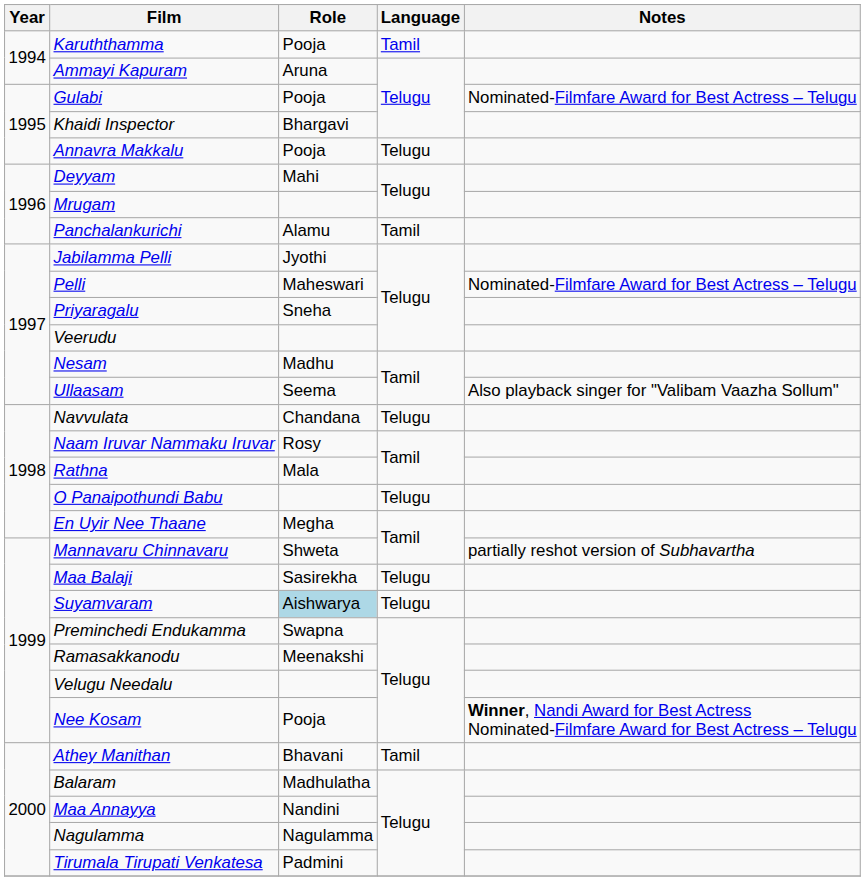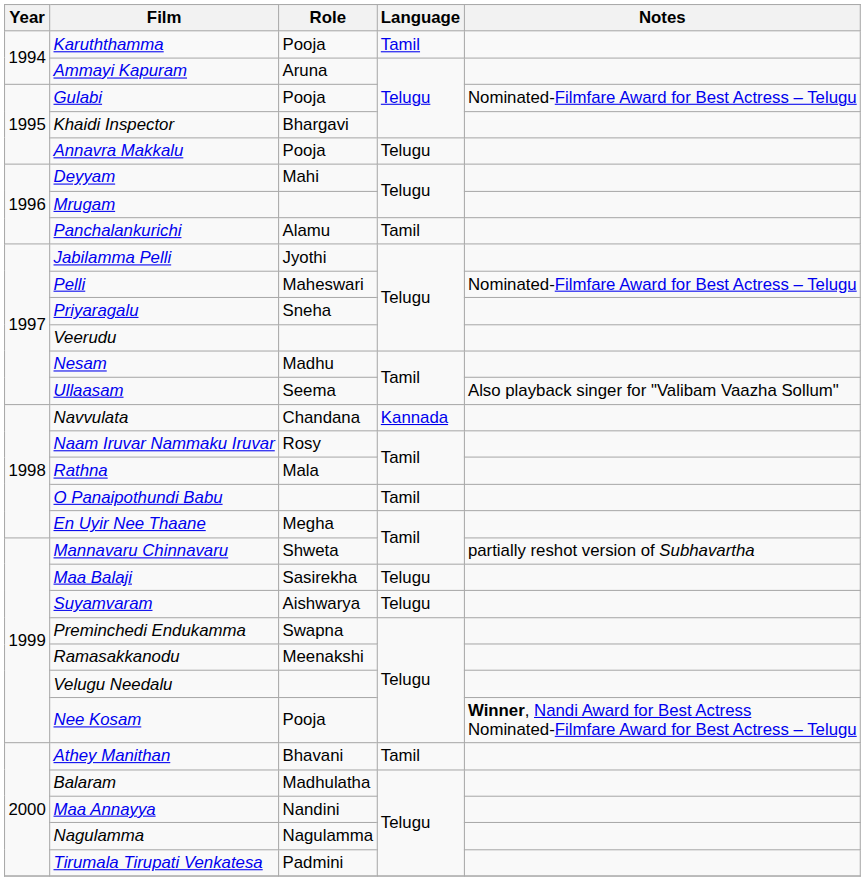 <table class="wikitable sortable">
 <tr>
 <th>Year</th>
 <th>Film</th>
 <th>Role</th>
 <th>Language</th>
 <th class=unsortable>Notes</th>
 </tr>
 <tr>
 <td rowspan="2">1994</td>
 <td><em><a href='#'>Karuththamma</a></em></td>
 <td>Pooja</td>
 <td><a href='#'>Tamil</a></td>
 <td></td>
 </tr>
 <tr>
 <td><em><a href='#'>Ammayi Kapuram</a></em></td>
 <td>Aruna</td>
 <td rowspan="3"><a href='#'>Telugu</a></td>
 <td></td>
 </tr>
 <tr>
 <td rowspan="3">1995</td>
 <td><em><a href='#'>Gulabi</a></em></td>
 <td>Pooja</td>
 <td>Nominated-<a href='#'>Filmfare Award for Best Actress – Telugu</a></td>
 </tr>
 <tr>
 <td><em>Khaidi Inspector</em></td>
 <td>Bhargavi</td>
 <td></td>
 </tr>
 <tr>
 <td><em><a href='#'>Annavra Makkalu</a></em></td>
 <td>Pooja</td>
 <td>Telugu</td>
 <td></td>
 </tr>
 <tr>
 <td rowspan="3">1996</td>
 <td><em><a href='#'>Deyyam</a></em></td>
 <td>Mahi</td>
 <td rowspan="2">Telugu</td>
 <td></td>
 </tr>
 <tr>
 <td><em><a href='#'>Mrugam</a></em></td>
 <td></td>
 <td></td>
 </tr>
 <tr>
 <td><em><a href='#'>Panchalankurichi</a></em></td>
 <td>Alamu</td>
 <td>Tamil</td>
 <td></td>
 </tr>
 <tr>
 <td rowspan="6">1997</td>
 <td><em><a href='#'>Jabilamma Pelli</a></em></td>
 <td>Jyothi</td>
 <td rowspan="4">Telugu</td>
 <td></td>
 </tr>
 <tr>
 <td><em><a href='#'>Pelli</a></em></td>
 <td>Maheswari</td>
 <td>Nominated-<a href='#'>Filmfare Award for Best Actress – Telugu</a></td>
 </tr>
 <tr>
 <td><em><a href='#'>Priyaragalu</a></em></td>
 <td>Sneha</td>
 <td></td>
 </tr>
 <tr>
 <td><em>Veerudu</em></td>
 <td></td>
 <td></td>
 </tr>
 <tr>
 <td><em><a href='#'>Nesam</a></em></td>
 <td>Madhu</td>
 <td rowspan="2">Tamil</td>
 <td></td>
 </tr>
 <tr>
 <td><em><a href='#'>Ullaasam</a></em></td>
 <td>Seema</td>
 <td>Also playback singer for	"Valibam Vaazha Sollum"</td>
 </tr>
 <tr>
 <td rowspan="5">1998</td>
 <td><em>Navvulata</em></td>
 <td>Chandana</td>
-<td>Telugu</td>
+<td><a href='#'>Kannada</a></td>
 <td></td>
 </tr>
 <tr>
 <td><em><a href='#'>Naam Iruvar Nammaku Iruvar</a></em></td>
 <td>Rosy</td>
 <td rowspan="2">Tamil</td>
 <td></td>
 </tr>
 <tr>
 <td><em><a href='#'>Rathna</a></em></td>
 <td>Mala</td>
 <td></td>
 </tr>
 <tr>
 <td><em><a href='#'>O Panaipothundi Babu</a></em></td>
 <td></td>
-<td>Telugu</td>
+<td>Tamil</td>
 <td></td>
 </tr>
 <tr>
 <td><em><a href='#'>En Uyir Nee Thaane</a></em></td>
 <td>Megha</td>
 <td rowspan="2">Tamil</td>
 <td></td>
 </tr>
 <tr>
 <td rowspan="7">1999</td>
 <td><em><a href='#'>Mannavaru Chinnavaru</a></em></td>
 <td>Shweta</td>
 <td>partially reshot version of <em>Subhavartha</em></td>
 </tr>
 <tr>
 <td><em><a href='#'>Maa Balaji</a></em></td>
 <td>Sasirekha</td>
 <td>Telugu</td>
 <td></td>
 </tr>
 <tr>
 <td><em><a href='#'>Suyamvaram</a></em></td>
-<td style="background: lightblue;">Aishwarya</td>
+<td>Aishwarya</td>
 <td>Telugu</td>
 <td></td>
 </tr>
 <tr>
 <td><em>Preminchedi Endukamma</em></td>
 <td>Swapna</td>
 <td rowspan="4">Telugu</td>
 <td></td>
 </tr>
 <tr>
 <td><em>Ramasakkanodu</em></td>
 <td>Meenakshi</td>
 <td></td>
 </tr>
 <tr>
 <td><em>Velugu Needalu</em></td>
 <td></td>
 <td></td>
 </tr>
 <tr>
 <td><em><a href='#'>Nee Kosam</a></em></td>
 <td>Pooja</td>
 <td><strong>Winner</strong>, <a href='#'>Nandi Award for Best Actress</a><br> Nominated-<a href='#'>Filmfare Award for Best Actress – Telugu</a></td>
 </tr>
 <tr>
 <td rowspan="5">2000</td>
 <td><em><a href='#'>Athey Manithan</a></em></td>
 <td>Bhavani</td>
 <td>Tamil</td>
 <td></td>
 </tr>
 <tr>
 <td><em>Balaram</em></td>
 <td>Madhulatha</td>
 <td rowspan="4">Telugu</td>
 <td></td>
 </tr>
 <tr>
 <td><em><a href='#'>Maa Annayya</a></em></td>
 <td>Nandini</td>
 <td></td>
 </tr>
 <tr>
 <td><em>Nagulamma</em></td>
 <td>Nagulamma</td>
 <td></td>
 </tr>
 <tr>
 <td><em><a href='#'>Tirumala Tirupati Venkatesa</a></em></td>
 <td>Padmini</td>
 <td></td>
 </tr>
 <tr>
 </tr>
 </table>
